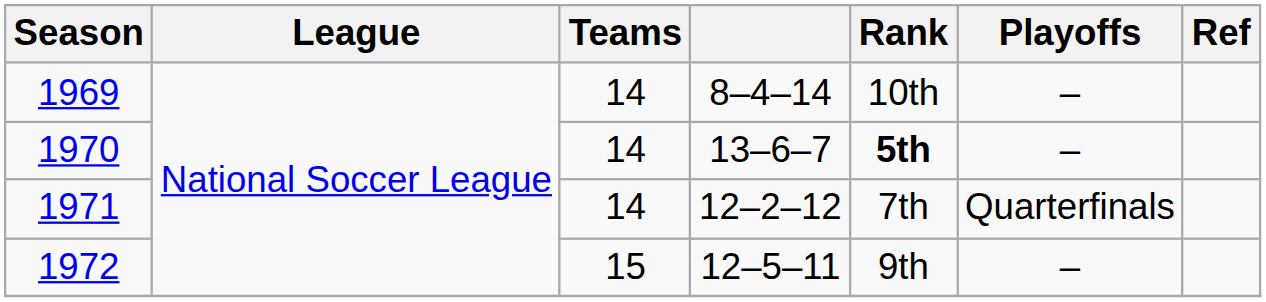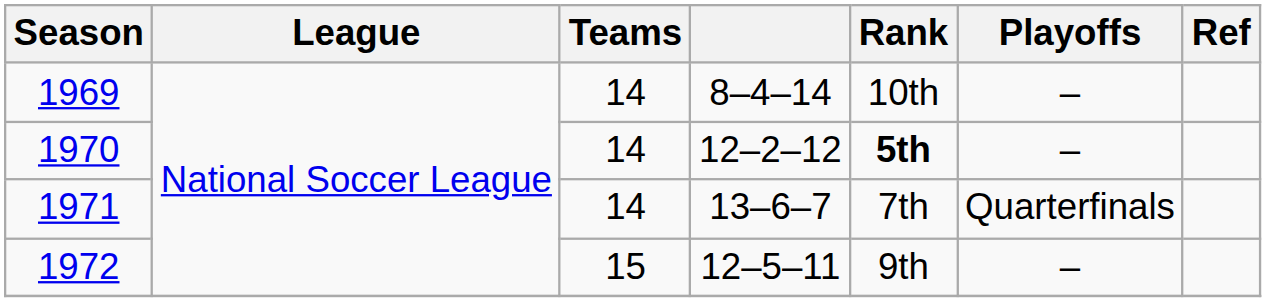 <table class="wikitable" style="text-align: center;">
 <tr>
 <th>Season</th>
 <th>League</th>
 <th>Teams</th>
 <th></th>
 <th>Rank</th>
 <th>Playoffs</th>
 <th>Ref</th>
 </tr>
 <tr>
 <td><a href='#'>1969</a></td>
 <td rowspan="4"><a href='#'>National Soccer League</a></td>
 <td>14</td>
 <td>8–4–14</td>
 <td>10th</td>
 <td>–</td>
 <td></td>
 </tr>
 <tr>
 <td><a href='#'>1970</a></td>
 <td>14</td>
-<td>13–6–7</td>
+<td>12–2–12</td>
 <td><strong>5th</strong></td>
 <td>–</td>
 <td></td>
 </tr>
 <tr>
 <td><a href='#'>1971</a></td>
 <td>14</td>
-<td>12–2–12</td>
+<td>13–6–7</td>
 <td>7th</td>
 <td>Quarterfinals</td>
 <td></td>
 </tr>
 <tr>
 <td><a href='#'>1972</a></td>
 <td>15</td>
 <td>12–5–11</td>
 <td>9th</td>
 <td>–</td>
 <td></td>
 </tr>
 <tr>
 </tr>
 </table>
